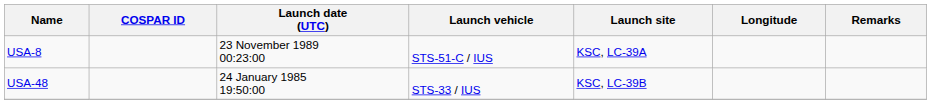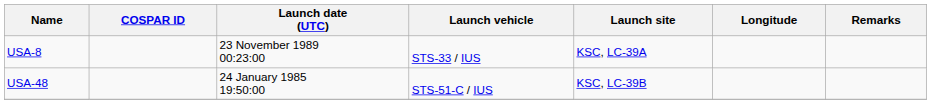 <table class="wikitable" style="width:100%;">
 <tr>
 <th>Name</th>
 <th><a href='#'>COSPAR ID</a></th>
 <th>Launch date<br>(<a href='#'>UTC</a>)</th>
 <th>Launch vehicle</th>
 <th>Launch site</th>
 <th>Longitude</th>
 <th>Remarks</th>
 </tr>
 <tr>
 <td><a href='#'>USA-8</a></td>
 <td></td>
 <td>23 November 1989<br>00:23:00</td>
-<td><br><a href='#'>STS-51-C</a> / <a href='#'>IUS</a></td>
+<td><br><a href='#'>STS-33</a> / <a href='#'>IUS</a></td>
 <td><a href='#'>KSC</a>, <a href='#'>LC-39A</a></td>
 <td></td>
 <td></td>
 </tr>
 <tr>
 <td><a href='#'>USA-48</a></td>
 <td></td>
 <td>24 January 1985<br>19:50:00</td>
-<td><br><a href='#'>STS-33</a> / <a href='#'>IUS</a></td>
+<td><br><a href='#'>STS-51-C</a> / <a href='#'>IUS</a></td>
 <td><a href='#'>KSC</a>, <a href='#'>LC-39B</a></td>
 <td></td>
 <td></td>
 </tr>
 <tr>
 </tr>
 </table>
